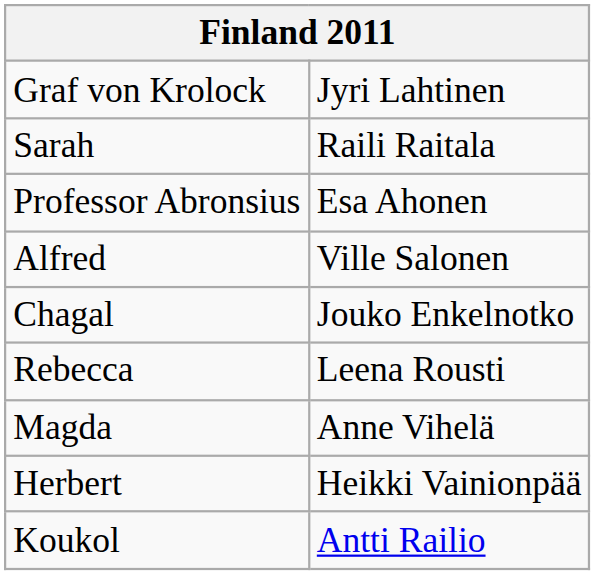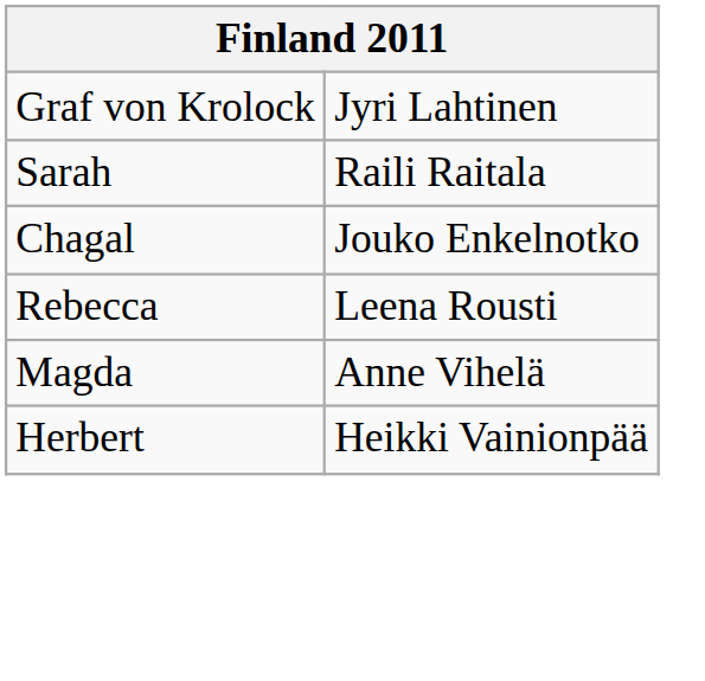 <table class="wikitable">
 <tr>
 <th colspan="2"><strong>Finland 2011</strong></th>
 </tr>
 <tr>
 <td>Graf von Krolock</td>
 <td>Jyri Lahtinen</td>
 </tr>
 <tr>
 <td>Sarah</td>
 <td>Raili Raitala</td>
-</tr>
-<tr>
-<td>Professor Abronsius</td>
-<td>Esa Ahonen</td>
-</tr>
-<tr>
-<td>Alfred</td>
-<td>Ville Salonen</td>
 </tr>
 <tr>
 <td>Chagal</td>
 <td>Jouko Enkelnotko</td>
 </tr>
 <tr>
 <td>Rebecca</td>
 <td>Leena Rousti</td>
 </tr>
 <tr>
 <td>Magda</td>
 <td>Anne Vihelä</td>
 </tr>
 <tr>
 <td>Herbert</td>
 <td>Heikki Vainionpää</td>
 </tr>
-<tr>
-<td>Koukol</td>
-<td><a href='#'>Antti Railio</a></td>
-</tr>
 </table>
